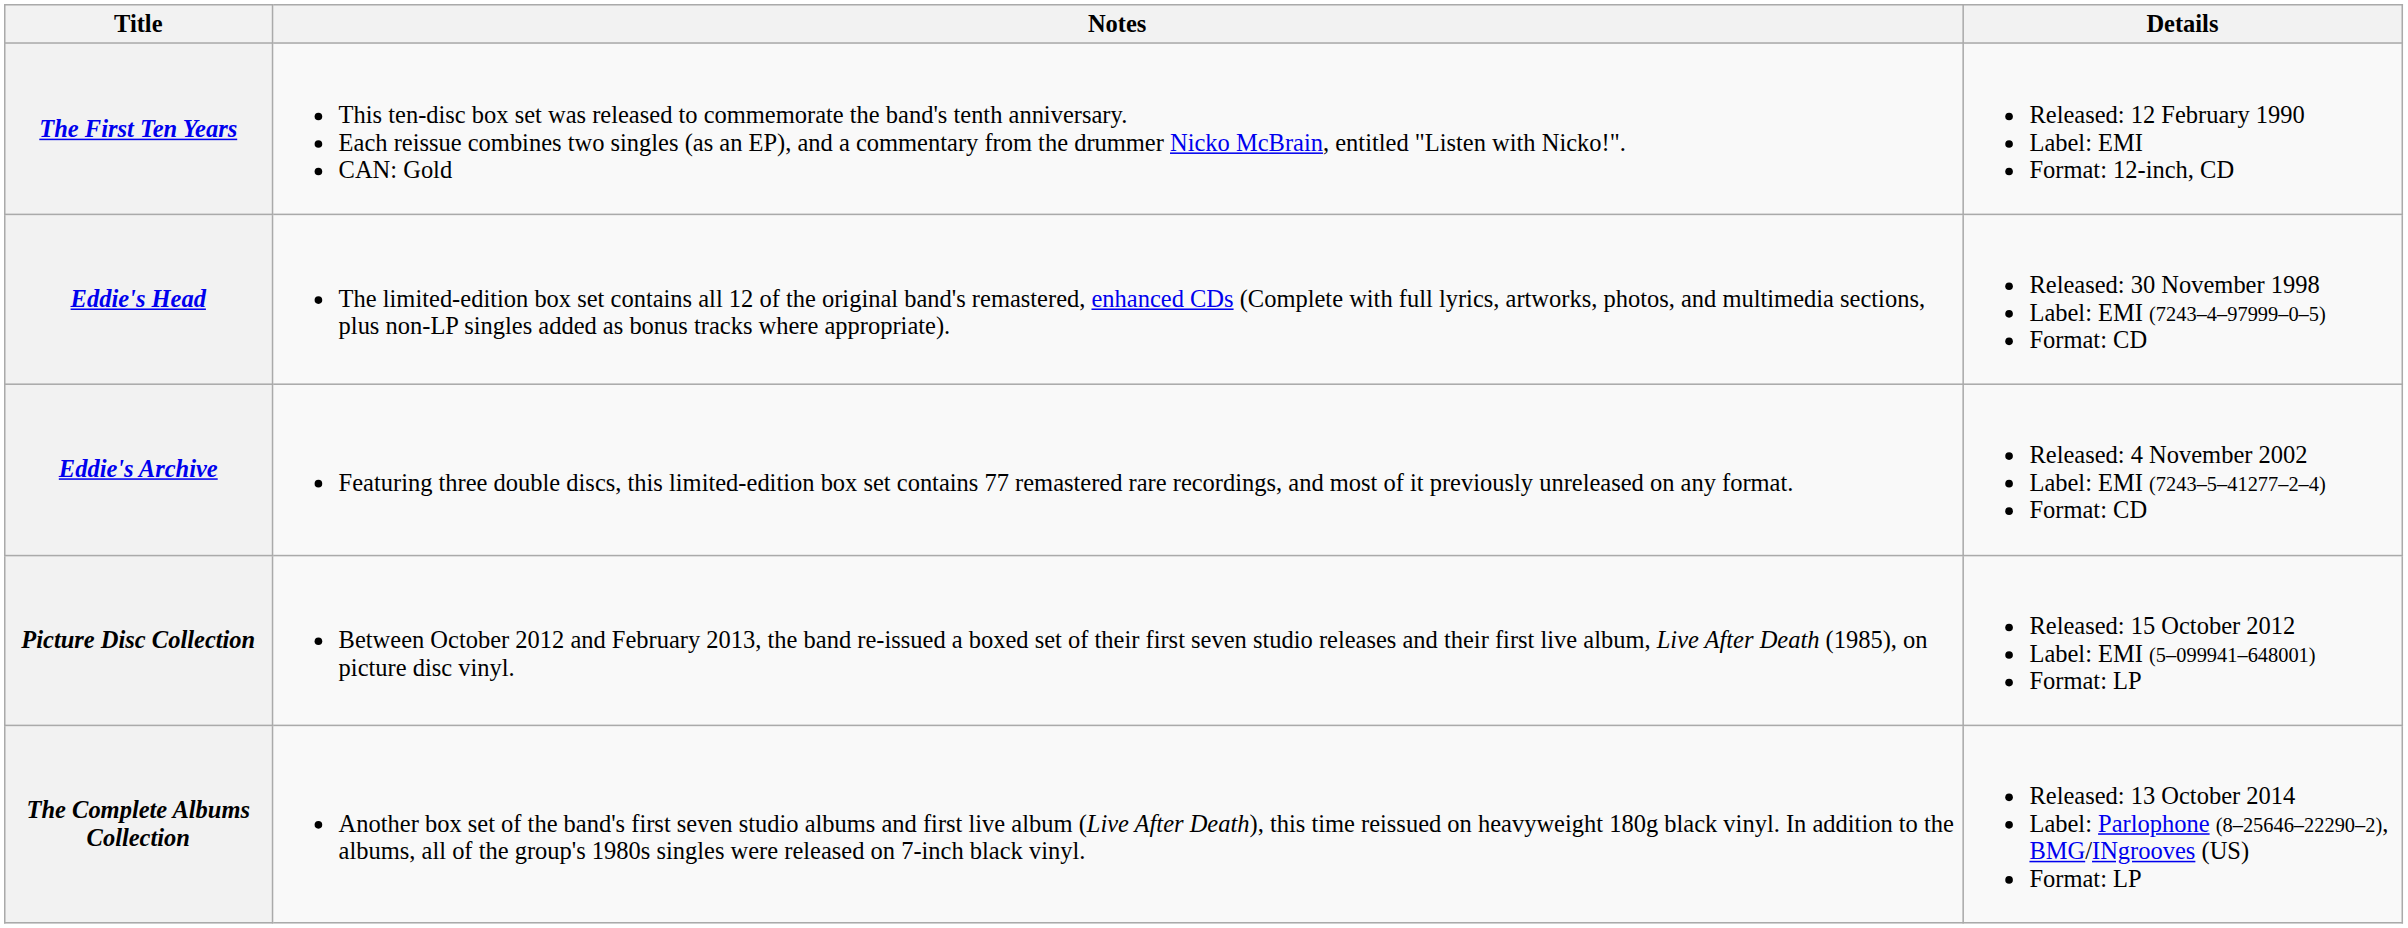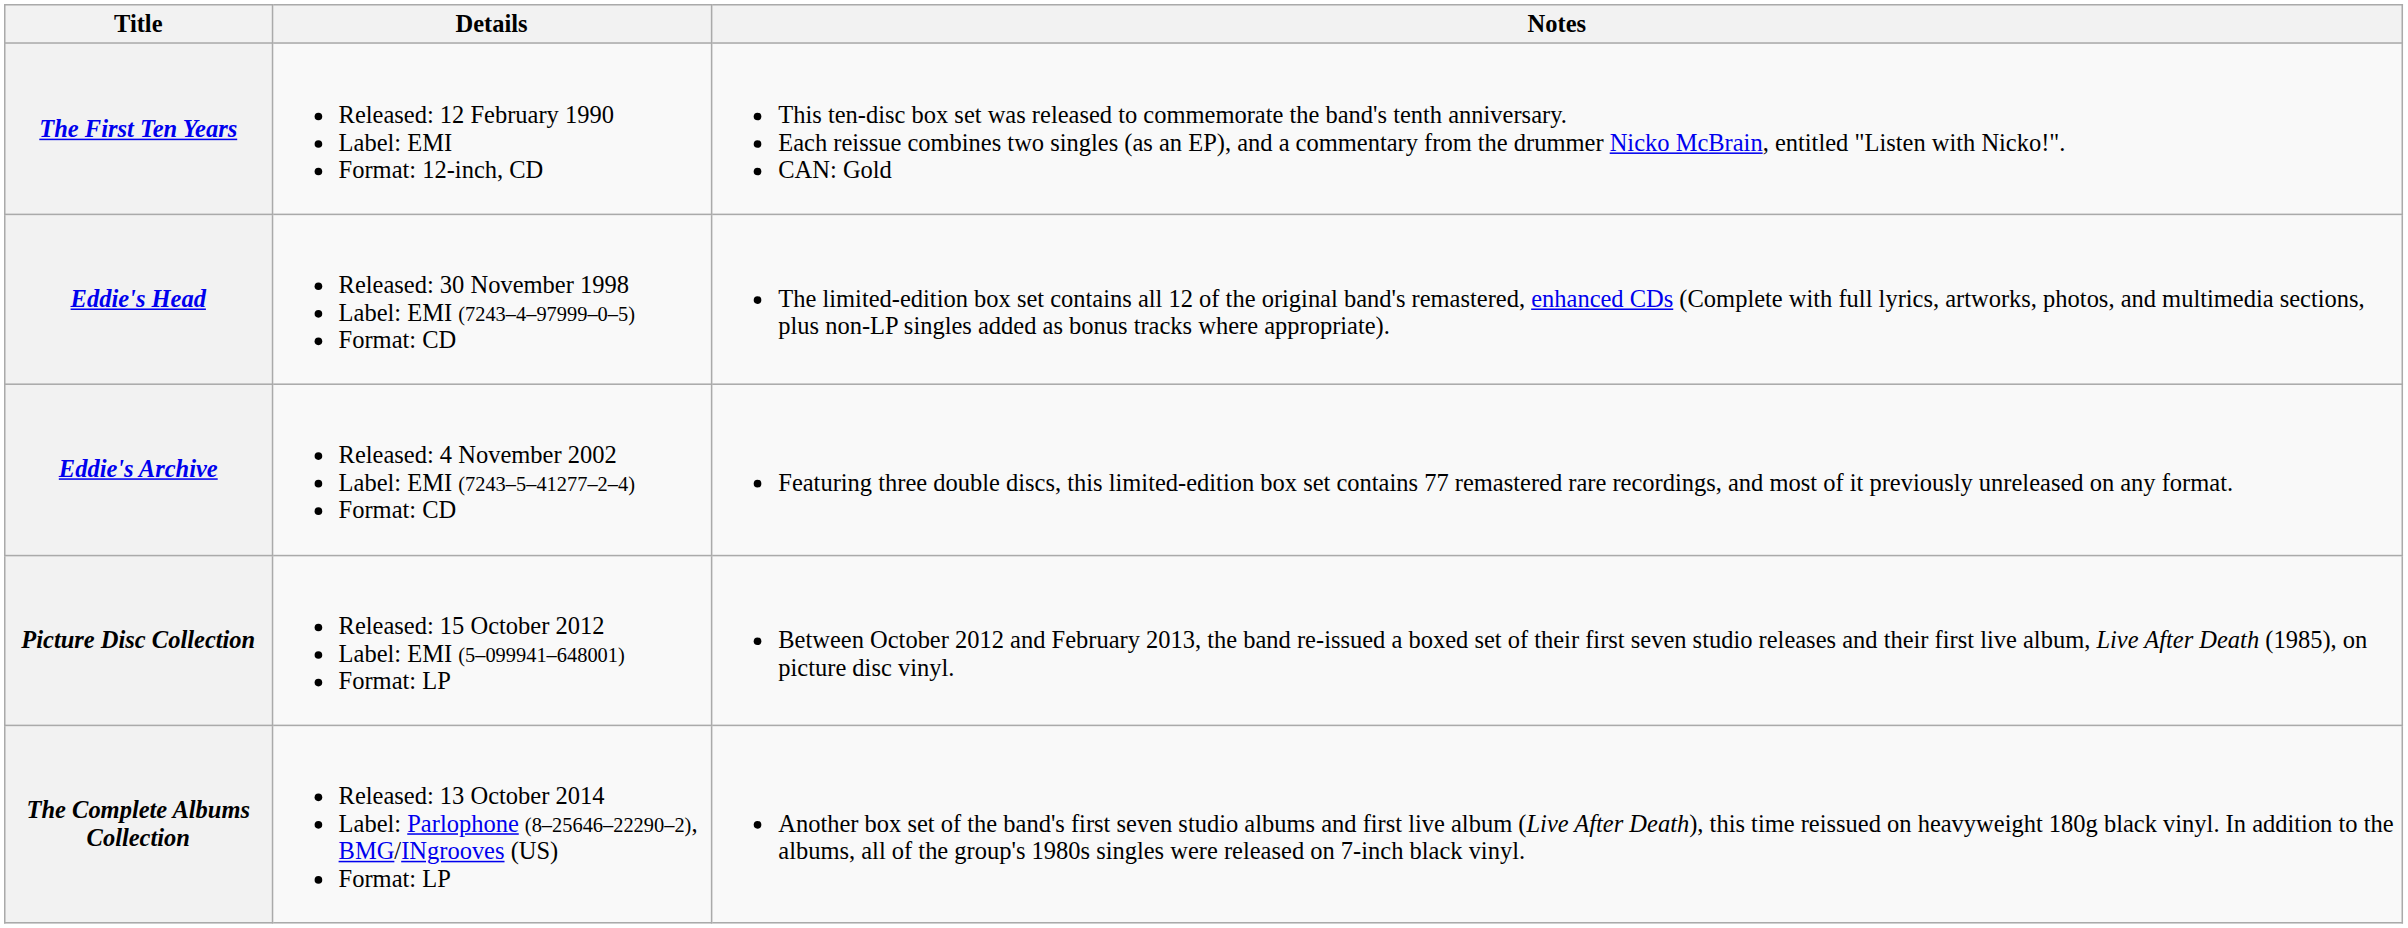 <table class="wikitable plainrowheaders">
 <tr>
 <th scope="col">Title</th>
+<th scope="col" style="width:280px;">Details</th>
 <th scope="col">Notes</th>
-<th scope="col" style="width:280px;">Details</th>
 </tr>
 <tr>
 <th scope="row"><em><a href='#'>The First Ten Years</a></em></th>
+<td><br><ul><li>Released: 12 February 1990</li><li>Label: EMI</li><li>Format: 12-inch, CD</li></ul></td>
 <td><br><ul><li>This ten-disc box set was released to commemorate the band's tenth anniversary.</li><li>Each reissue combines two singles (as an EP), and a commentary from the drummer <a href='#'>Nicko McBrain</a>, entitled "Listen with Nicko!".</li><li>CAN: Gold</li></ul></td>
-<td><br><ul><li>Released: 12 February 1990</li><li>Label: EMI</li><li>Format: 12-inch, CD</li></ul></td>
 </tr>
 <tr>
 <th scope="row"><em><a href='#'>Eddie's Head</a></em></th>
+<td><br><ul><li>Released: 30 November 1998</li><li>Label: EMI <small>(7243–4–97999–0–5)</small></li><li>Format: CD</li></ul></td>
 <td><br><ul><li>The limited-edition box set contains all 12 of the original band's remastered, <a href='#'>enhanced CDs</a> (Complete with full lyrics, artworks, photos, and multimedia sections, plus non-LP singles added as bonus tracks where appropriate).</li></ul></td>
-<td><br><ul><li>Released: 30 November 1998</li><li>Label: EMI <small>(7243–4–97999–0–5)</small></li><li>Format: CD</li></ul></td>
 </tr>
 <tr>
 <th scope="row"><em><a href='#'>Eddie's Archive</a></em></th>
+<td><br><ul><li>Released: 4 November 2002</li><li>Label: EMI <small>(7243–5–41277–2–4)</small></li><li>Format: CD</li></ul></td>
 <td><br><ul><li>Featuring three double discs, this limited-edition box set contains 77 remastered rare recordings, and most of it previously unreleased on any format.</li></ul></td>
-<td><br><ul><li>Released: 4 November 2002</li><li>Label: EMI <small>(7243–5–41277–2–4)</small></li><li>Format: CD</li></ul></td>
 </tr>
 <tr>
 <th scope="row"><em>Picture Disc Collection</em></th>
+<td><br><ul><li>Released: 15 October 2012</li><li>Label: EMI <small>(5–099941–648001)</small></li><li>Format: LP</li></ul></td>
 <td><br><ul><li>Between October 2012 and February 2013, the band re-issued a boxed set of their first seven studio releases and their first live album, <em>Live After Death</em> (1985), on picture disc vinyl.</li></ul></td>
-<td><br><ul><li>Released: 15 October 2012</li><li>Label: EMI <small>(5–099941–648001)</small></li><li>Format: LP</li></ul></td>
 </tr>
 <tr>
 <th scope="row"><em>The Complete Albums Collection</em></th>
+<td><br><ul><li>Released: 13 October 2014</li><li>Label: <a href='#'>Parlophone</a> <small>(8–25646–22290–2)</small>, <a href='#'>BMG</a>/<a href='#'>INgrooves</a> (US)</li><li>Format: LP</li></ul></td>
 <td><br><ul><li>Another box set of the band's first seven studio albums and first live album (<em>Live After Death</em>), this time reissued on heavyweight 180g black vinyl. In addition to the albums, all of the group's 1980s singles were released on 7-inch black vinyl.</li></ul></td>
-<td><br><ul><li>Released: 13 October 2014</li><li>Label: <a href='#'>Parlophone</a> <small>(8–25646–22290–2)</small>, <a href='#'>BMG</a>/<a href='#'>INgrooves</a> (US)</li><li>Format: LP</li></ul></td>
 </tr>
 </table>
